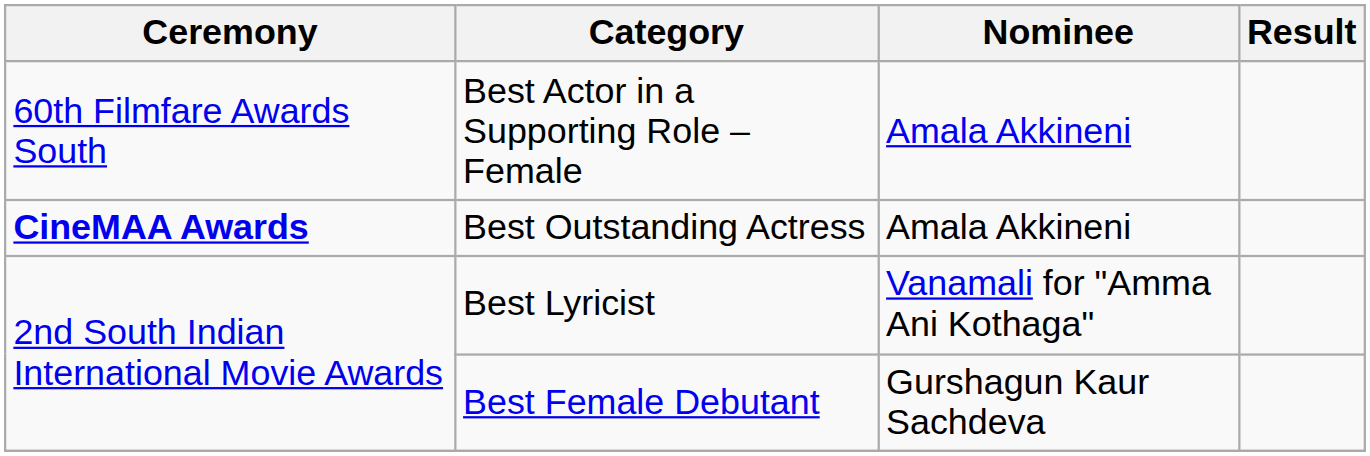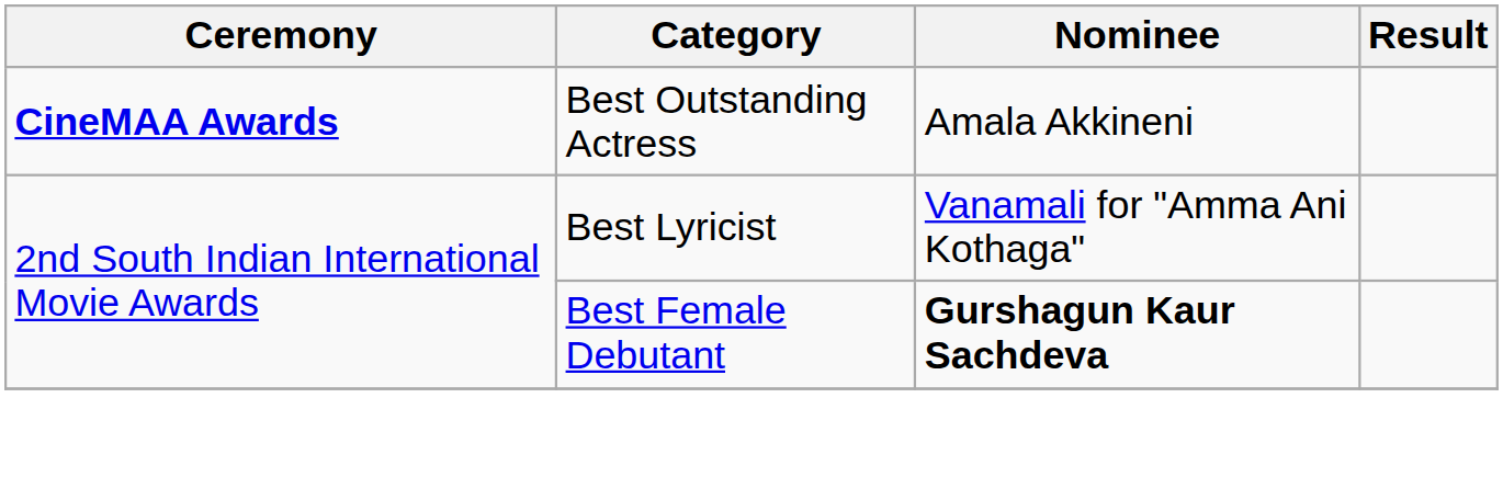 <table class="wikitable">
 <tr>
 <th>Ceremony</th>
 <th>Category</th>
 <th>Nominee</th>
 <th>Result</th>
-</tr>
-<tr>
-<td rowspan="1"><a href='#'>60th Filmfare Awards South</a></td>
-<td>Best Actor in a Supporting Role – Female</td>
-<td><a href='#'>Amala Akkineni</a></td>
-<td></td>
 </tr>
 <tr>
 <td rowspan="1"><strong><a href='#'>CineMAA Awards</a></strong></td>
 <td>Best Outstanding Actress</td>
 <td>Amala Akkineni</td>
 <td></td>
 </tr>
 <tr>
 <td rowspan="2"><a href='#'>2nd South Indian International Movie Awards</a></td>
 <td>Best Lyricist</td>
 <td><a href='#'>Vanamali</a> for "Amma Ani Kothaga"</td>
 <td></td>
 </tr>
 <tr>
 <td><a href='#'>Best Female Debutant</a></td>
-<td>Gurshagun Kaur Sachdeva</td>
+<td><strong>Gurshagun Kaur Sachdeva</strong></td>
 <td></td>
 </tr>
 <tr>
 </tr>
 </table>
